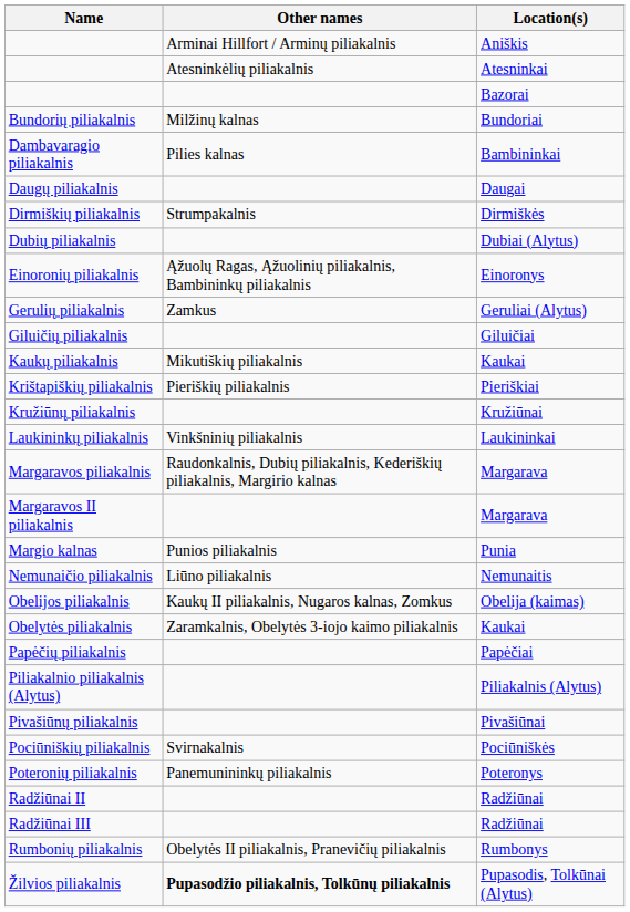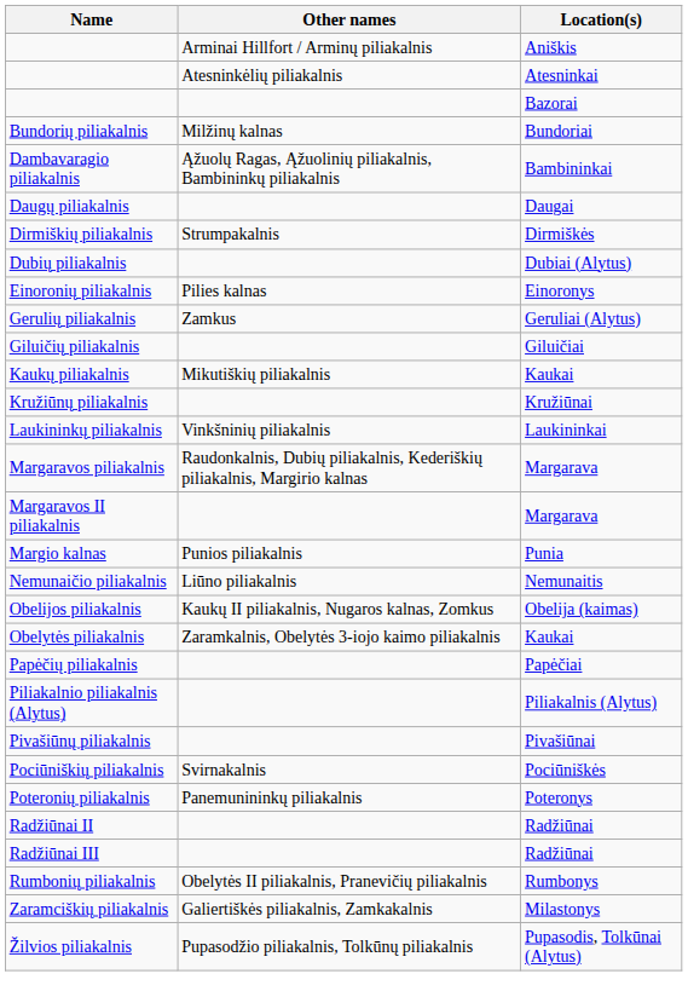 <table class="wikitable" style="font-size: 95%;">
 <tr>
 <th>Name</th>
 <th>Other names</th>
 <th>Location(s)</th>
 </tr>
 <tr>
 <td></td>
 <td>Arminai Hillfort / Arminų piliakalnis</td>
 <td><a href='#'>Aniškis</a></td>
 </tr>
 <tr>
 <td></td>
 <td>Atesninkėlių piliakalnis</td>
 <td><a href='#'>Atesninkai</a></td>
 </tr>
 <tr>
 <td></td>
 <td></td>
 <td><a href='#'>Bazorai</a></td>
 </tr>
 <tr>
 <td><a href='#'>Bundorių piliakalnis</a></td>
 <td>Milžinų kalnas</td>
 <td><a href='#'>Bundoriai</a></td>
 </tr>
 <tr>
 <td><a href='#'>Dambavaragio piliakalnis</a></td>
-<td>Pilies kalnas</td>
+<td>Ąžuolų Ragas, Ąžuolinių piliakalnis, Bambininkų piliakalnis</td>
 <td><a href='#'>Bambininkai</a></td>
 </tr>
 <tr>
 <td><a href='#'>Daugų piliakalnis</a></td>
 <td></td>
 <td><a href='#'>Daugai</a></td>
 </tr>
 <tr>
 <td><a href='#'>Dirmiškių piliakalnis</a></td>
 <td>Strumpakalnis</td>
 <td><a href='#'>Dirmiškės</a></td>
 </tr>
 <tr>
 <td><a href='#'>Dubių piliakalnis</a></td>
 <td></td>
 <td><a href='#'>Dubiai (Alytus)</a></td>
 </tr>
 <tr>
 <td><a href='#'>Einoronių piliakalnis</a></td>
-<td>Ąžuolų Ragas, Ąžuolinių piliakalnis, Bambininkų piliakalnis</td>
+<td>Pilies kalnas</td>
 <td><a href='#'>Einoronys</a></td>
 </tr>
 <tr>
 <td><a href='#'>Gerulių piliakalnis</a></td>
 <td>Zamkus</td>
 <td><a href='#'>Geruliai (Alytus)</a></td>
 </tr>
 <tr>
 <td><a href='#'>Giluičių piliakalnis</a></td>
 <td></td>
 <td><a href='#'>Giluičiai</a></td>
 </tr>
 <tr>
 <td><a href='#'>Kaukų piliakalnis</a></td>
 <td>Mikutiškių piliakalnis</td>
 <td><a href='#'>Kaukai</a></td>
-</tr>
-<tr>
-<td><a href='#'>Krištapiškių piliakalnis</a></td>
-<td>Pieriškių piliakalnis</td>
-<td><a href='#'>Pieriškiai</a></td>
 </tr>
 <tr>
 <td><a href='#'>Kružiūnų piliakalnis</a></td>
 <td></td>
 <td><a href='#'>Kružiūnai</a></td>
 </tr>
 <tr>
 <td><a href='#'>Laukininkų piliakalnis</a></td>
 <td>Vinkšninių piliakalnis</td>
 <td><a href='#'>Laukininkai</a></td>
 </tr>
 <tr>
 <td><a href='#'>Margaravos piliakalnis</a></td>
 <td>Raudonkalnis, Dubių piliakalnis, Kederiškių piliakalnis, Margirio kalnas</td>
 <td><a href='#'>Margarava</a></td>
 </tr>
 <tr>
 <td><a href='#'>Margaravos II piliakalnis</a></td>
 <td></td>
 <td><a href='#'>Margarava</a></td>
 </tr>
 <tr>
 <td><a href='#'>Margio kalnas</a></td>
 <td>Punios piliakalnis</td>
 <td><a href='#'>Punia</a></td>
 </tr>
 <tr>
 <td><a href='#'>Nemunaičio piliakalnis</a></td>
 <td>Liūno piliakalnis</td>
 <td><a href='#'>Nemunaitis</a></td>
 </tr>
 <tr>
 <td><a href='#'>Obelijos piliakalnis</a></td>
 <td>Kaukų II piliakalnis, Nugaros kalnas, Zomkus</td>
 <td><a href='#'>Obelija (kaimas)</a></td>
 </tr>
 <tr>
 <td><a href='#'>Obelytės piliakalnis</a></td>
 <td>Zaramkalnis, Obelytės 3-iojo kaimo piliakalnis</td>
 <td><a href='#'>Kaukai</a></td>
 </tr>
 <tr>
 <td><a href='#'>Papėčių piliakalnis</a></td>
 <td></td>
 <td><a href='#'>Papėčiai</a></td>
 </tr>
 <tr>
 <td><a href='#'>Piliakalnio piliakalnis (Alytus)</a></td>
 <td></td>
 <td><a href='#'>Piliakalnis (Alytus)</a></td>
 </tr>
 <tr>
 <td><a href='#'>Pivašiūnų piliakalnis</a></td>
 <td></td>
 <td><a href='#'>Pivašiūnai</a></td>
 </tr>
 <tr>
 <td><a href='#'>Pociūniškių piliakalnis</a></td>
 <td>Svirnakalnis</td>
 <td><a href='#'>Pociūniškės</a></td>
 </tr>
 <tr>
 <td><a href='#'>Poteronių piliakalnis</a></td>
 <td>Panemunininkų piliakalnis</td>
 <td><a href='#'>Poteronys</a></td>
 </tr>
 <tr>
 <td><a href='#'>Radžiūnai II</a></td>
 <td></td>
 <td><a href='#'>Radžiūnai</a></td>
 </tr>
 <tr>
 <td><a href='#'>Radžiūnai III</a></td>
 <td></td>
 <td><a href='#'>Radžiūnai</a></td>
 </tr>
 <tr>
 <td><a href='#'>Rumbonių piliakalnis</a></td>
 <td>Obelytės II piliakalnis, Pranevičių piliakalnis</td>
 <td><a href='#'>Rumbonys</a></td>
 </tr>
 <tr>
+<td><a href='#'>Zaramciškių piliakalnis</a></td>
+<td>Galiertiškės piliakalnis, Zamkakalnis</td>
+<td><a href='#'>Milastonys</a></td>
+</tr>
+<tr>
 <td><a href='#'>Žilvios piliakalnis</a></td>
-<td><strong>Pupasodžio piliakalnis, Tolkūnų piliakalnis</strong></td>
+<td>Pupasodžio piliakalnis, Tolkūnų piliakalnis</td>
 <td><a href='#'>Pupasodis</a>, <a href='#'>Tolkūnai (Alytus)</a></td>
 </tr>
 </table>
